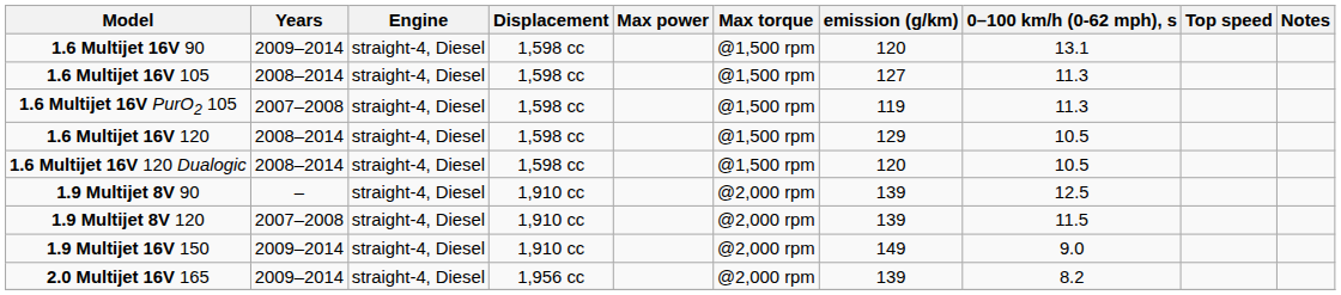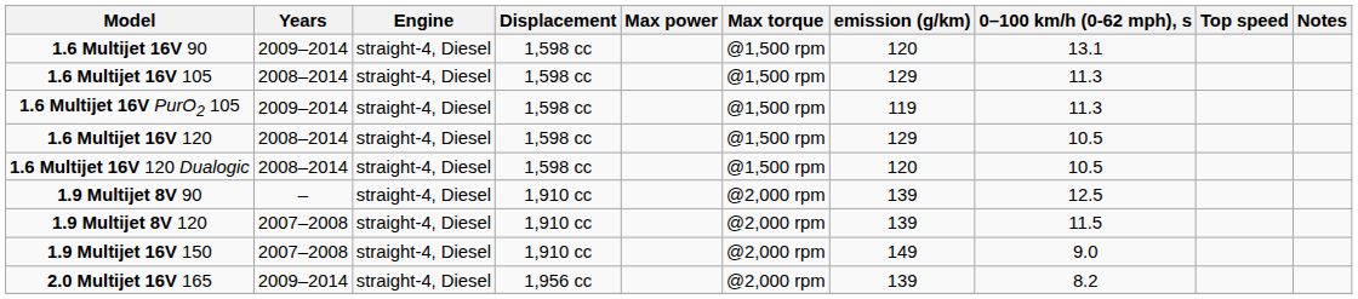 <table class="wikitable" style="text-align: center; font-size: 90%;">
 <tr style="background:#DCDCDC" align="center" valign="middle">
 <th>Model</th>
 <th>Years</th>
 <th>Engine</th>
 <th>Displacement</th>
 <th>Max power</th>
 <th>Max torque</th>
 <th> emission (g/km)</th>
 <th>0–100 km/h (0-62 mph), s</th>
 <th>Top speed</th>
 <th>Notes</th>
 </tr>
 <tr>
 <td><strong>1.6 Multijet 16V</strong> 90</td>
 <td>2009–2014</td>
 <td>straight-4, Diesel</td>
 <td>1,598 cc</td>
 <td></td>
 <td> @1,500 rpm</td>
 <td>120</td>
 <td>13.1</td>
 <td></td>
 <td></td>
 </tr>
 <tr>
 <td><strong>1.6 Multijet 16V</strong> 105</td>
 <td>2008–2014</td>
 <td>straight-4, Diesel</td>
 <td>1,598 cc</td>
 <td></td>
 <td> @1,500 rpm</td>
-<td>127</td>
+<td>129</td>
 <td>11.3</td>
 <td></td>
 <td></td>
 </tr>
 <tr>
 <td><strong>1.6 Multijet 16V</strong> <em>PurO<sub>2</sub></em> 105</td>
-<td>2007–2008</td>
+<td>2009–2014</td>
 <td>straight-4, Diesel</td>
 <td>1,598 cc</td>
 <td></td>
 <td> @1,500 rpm</td>
 <td>119</td>
 <td>11.3</td>
 <td></td>
 <td></td>
 </tr>
 <tr>
 <td><strong>1.6 Multijet 16V</strong> 120</td>
 <td>2008–2014</td>
 <td>straight-4, Diesel</td>
 <td>1,598 cc</td>
 <td></td>
 <td> @1,500 rpm</td>
 <td>129</td>
 <td>10.5</td>
 <td></td>
 <td></td>
 </tr>
 <tr>
 <td><strong>1.6 Multijet 16V</strong> 120 <em>Dualogic</em></td>
 <td>2008–2014</td>
 <td>straight-4, Diesel</td>
 <td>1,598 cc</td>
 <td></td>
 <td> @1,500 rpm</td>
 <td>120</td>
 <td>10.5</td>
 <td></td>
 <td></td>
 </tr>
 <tr>
 <td><strong>1.9 Multijet 8V</strong> 90</td>
 <td>–</td>
 <td>straight-4, Diesel</td>
 <td>1,910 cc</td>
 <td></td>
 <td> @2,000 rpm</td>
 <td>139</td>
 <td>12.5</td>
 <td></td>
 <td></td>
 </tr>
 <tr>
 <td><strong>1.9 Multijet 8V</strong> 120</td>
 <td>2007–2008</td>
 <td>straight-4, Diesel</td>
 <td>1,910 cc</td>
 <td></td>
 <td> @2,000 rpm</td>
 <td>139</td>
 <td>11.5</td>
 <td></td>
 <td></td>
 </tr>
 <tr>
 <td><strong>1.9 Multijet 16V</strong> 150</td>
-<td>2009–2014</td>
+<td>2007–2008</td>
 <td>straight-4, Diesel</td>
 <td>1,910 cc</td>
 <td></td>
 <td> @2,000 rpm</td>
 <td>149</td>
 <td>9.0</td>
 <td></td>
 <td></td>
 </tr>
 <tr>
 <td><strong>2.0 Multijet 16V</strong> 165</td>
 <td>2009–2014</td>
 <td>straight-4, Diesel</td>
 <td>1,956 cc</td>
 <td></td>
 <td> @2,000 rpm</td>
 <td>139</td>
 <td>8.2</td>
 <td></td>
 <td></td>
 </tr>
 <tr>
 </tr>
 </table>
